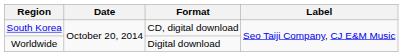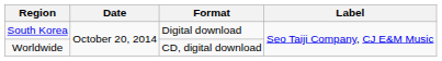 <table class="wikitable">
 <tr>
 <th style="text-align:center;">Region</th>
 <th style="text-align:center;">Date</th>
 <th style="text-align:center;">Format</th>
 <th style="text-align:center;">Label</th>
 </tr>
 <tr>
 <td style="text-align:center;"><a href='#'>South Korea</a></td>
 <td style="text-align:center;" rowspan="2">October 20, 2014</td>
-<td>CD, digital download</td>
+<td>Digital download</td>
 <td rowspan="2"><a href='#'>Seo Taiji Company</a>, <a href='#'>CJ E&M Music</a></td>
 </tr>
 <tr>
 <td style="text-align:center;">Worldwide</td>
-<td>Digital download</td>
+<td>CD, digital download</td>
 </tr>
 </table>
